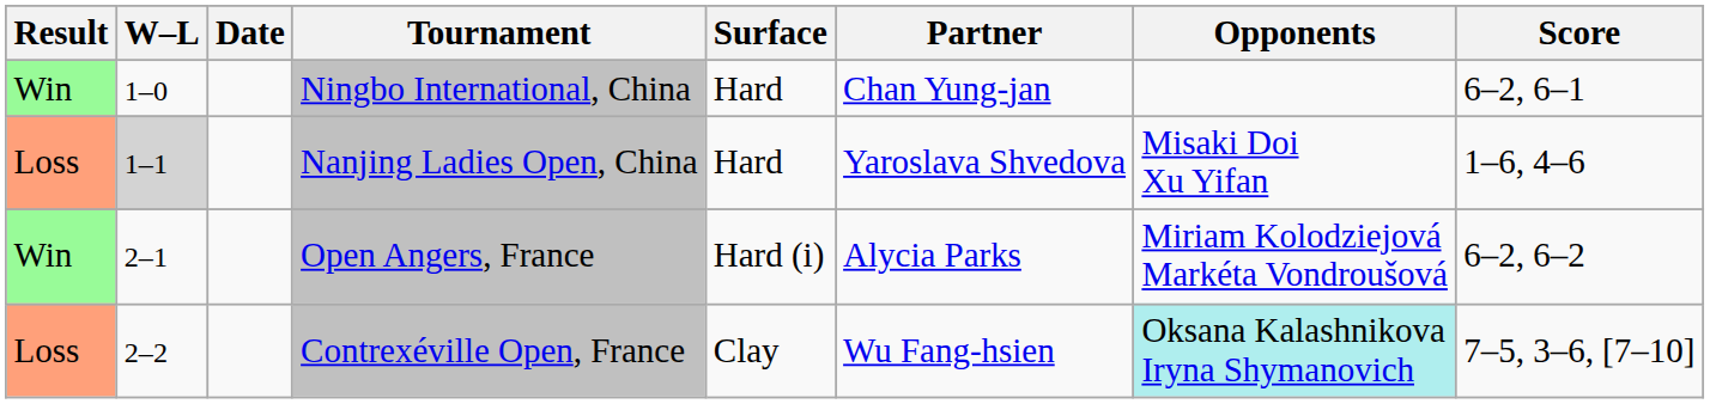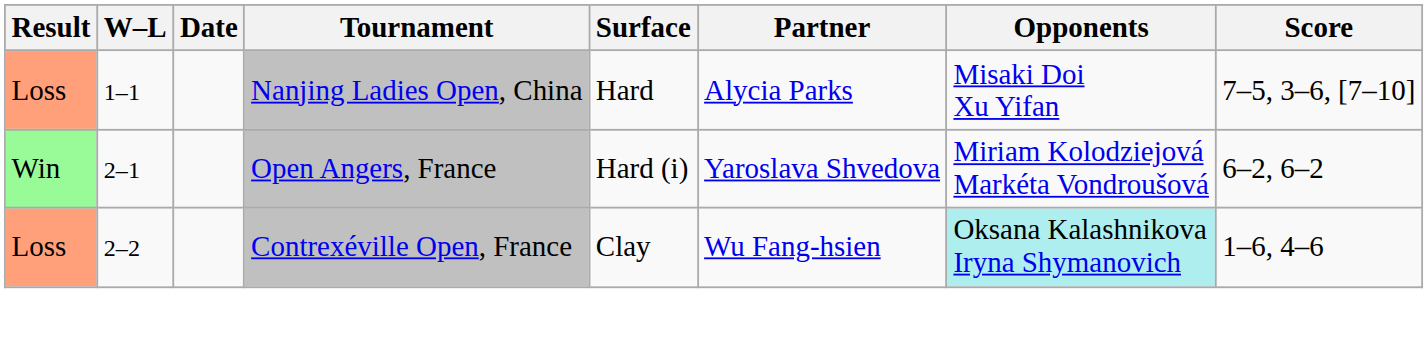 <table class="sortable wikitable">
 <tr>
 <th>Result</th>
 <th class="unsortable">W–L</th>
 <th>Date</th>
 <th>Tournament</th>
 <th>Surface</th>
 <th>Partner</th>
 <th>Opponents</th>
 <th class="unsortable">Score</th>
 </tr>
 <tr>
-<td style="background:#98fb98;">Win</td>
-<td><small>1–0</small></td>
-<td><a href='#'></a></td>
-<td style="background:silver;"><a href='#'>Ningbo International</a>, China</td>
-<td>Hard</td>
-<td> <a href='#'>Chan Yung-jan</a></td>
-<td></td>
-<td>6–2, 6–1</td>
-</tr>
-<tr>
 <td style="background:#ffa07a;">Loss</td>
-<td style="background: lightgrey;"><small>1–1</small></td>
+<td><small>1–1</small></td>
 <td><a href='#'></a></td>
 <td style="background:silver;"><a href='#'>Nanjing Ladies Open</a>, China</td>
 <td>Hard</td>
-<td> <a href='#'>Yaroslava Shvedova</a></td>
+<td> <a href='#'>Alycia Parks</a></td>
 <td> <a href='#'>Misaki Doi</a> <br>  <a href='#'>Xu Yifan</a></td>
-<td>1–6, 4–6</td>
+<td>7–5, 3–6, [7–10]</td>
 </tr>
 <tr>
 <td style="background:#98fb98;">Win</td>
 <td><small>2–1</small></td>
 <td><a href='#'></a></td>
 <td style="background:silver;"><a href='#'>Open Angers</a>, France</td>
 <td>Hard (i)</td>
-<td> <a href='#'>Alycia Parks</a></td>
+<td> <a href='#'>Yaroslava Shvedova</a></td>
 <td> <a href='#'>Miriam Kolodziejová</a> <br>  <a href='#'>Markéta Vondroušová</a></td>
 <td>6–2, 6–2</td>
 </tr>
 <tr>
 <td style="background:#ffa07a;">Loss</td>
 <td><small>2–2</small></td>
 <td><a href='#'></a></td>
 <td bgcolor=silver><a href='#'>Contrexéville Open</a>, France</td>
 <td>Clay</td>
 <td> <a href='#'>Wu Fang-hsien</a></td>
 <td style="background: paleturquoise;"> Oksana Kalashnikova <br>  <a href='#'>Iryna Shymanovich</a></td>
-<td>7–5, 3–6, [7–10]</td>
+<td>1–6, 4–6</td>
 </tr>
 </table>
